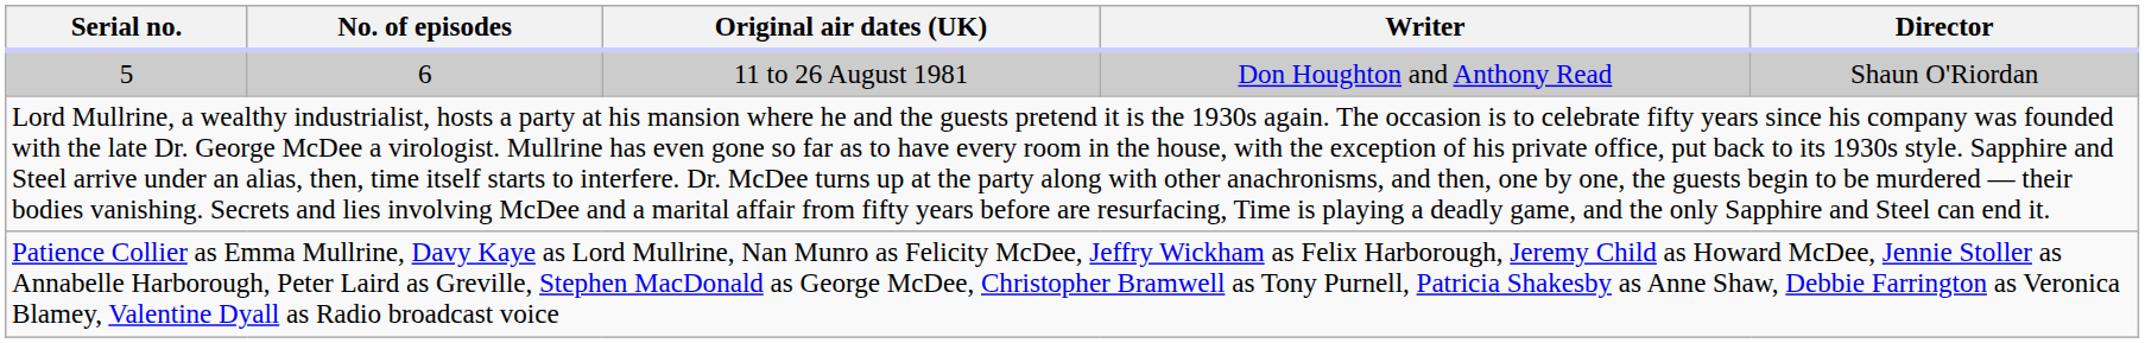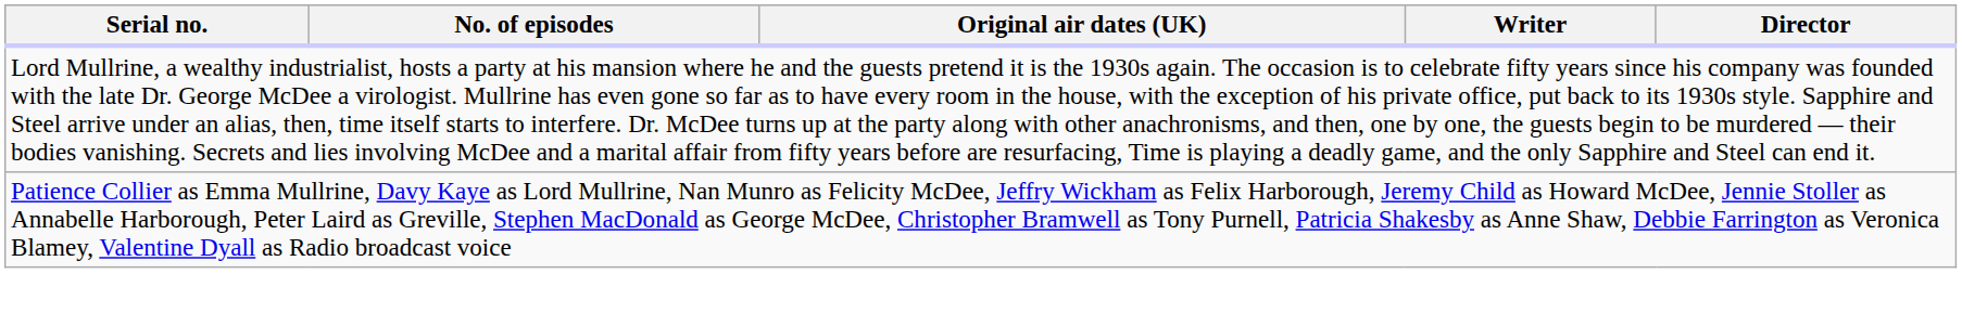 <table class="wikitable">
 <tr style="background:#ccc; border-bottom:3px solid #ccf;">
 <th>Serial no.</th>
 <th>No. of episodes</th>
 <th>Original air dates (UK)</th>
 <th>Writer</th>
 <th>Director</th>
 </tr>
-<tr style="text-align:center; background:#ccc;">
-<td>5</td>
-<td>6</td>
-<td>11 to 26 August 1981</td>
-<td><a href='#'>Don Houghton</a> and <a href='#'>Anthony Read</a></td>
-<td>Shaun O'Riordan</td>
-</tr>
 <tr style="text-align:left;">
 <td colspan="5">Lord Mullrine, a wealthy industrialist, hosts a party at his mansion where he and the guests pretend it is the 1930s again. The occasion is to celebrate fifty years since his company was founded with the late Dr. George McDee a virologist. Mullrine has even gone so far as to have every room in the house, with the exception of his private office, put back to its 1930s style. Sapphire and Steel arrive under an alias, then, time itself starts to interfere. Dr. McDee turns up at the party along with other anachronisms, and then, one by one, the guests begin to be murdered — their bodies vanishing. Secrets and lies involving McDee and a marital affair from fifty years before are resurfacing, Time is playing a deadly game, and the only Sapphire and Steel can end it.</td>
 </tr>
 <tr style="text-align:left;">
 <td colspan="5"><a href='#'>Patience Collier</a> as Emma Mullrine, <a href='#'>Davy Kaye</a> as Lord Mullrine, Nan Munro as Felicity McDee, <a href='#'>Jeffry Wickham</a> as Felix Harborough, <a href='#'>Jeremy Child</a> as Howard McDee, <a href='#'>Jennie Stoller</a> as Annabelle Harborough, Peter Laird as Greville, <a href='#'>Stephen MacDonald</a> as George McDee, <a href='#'>Christopher Bramwell</a> as Tony Purnell, <a href='#'>Patricia Shakesby</a> as Anne Shaw, <a href='#'>Debbie Farrington</a> as Veronica Blamey, <a href='#'>Valentine Dyall</a> as Radio broadcast voice</td>
 </tr>
 </table>
